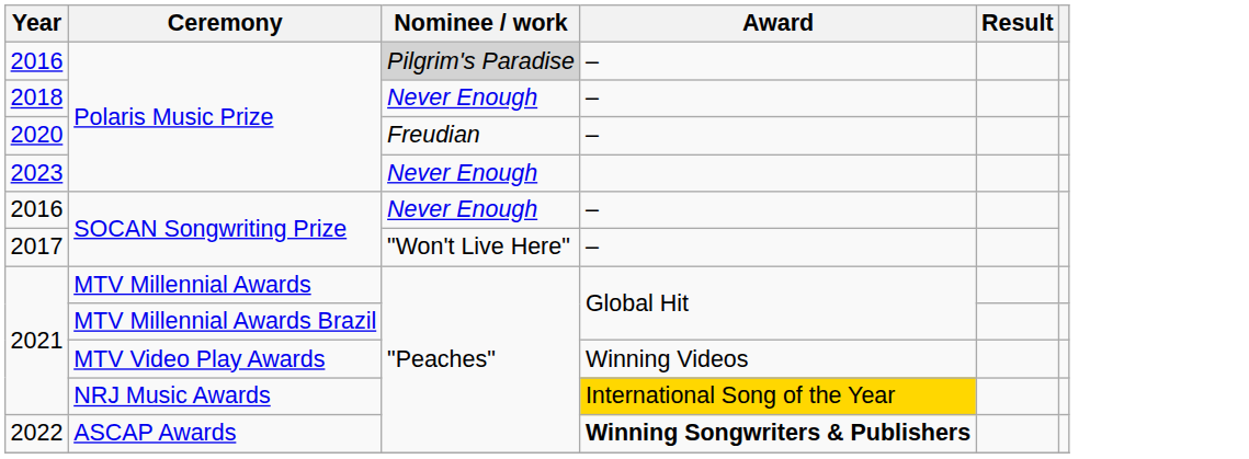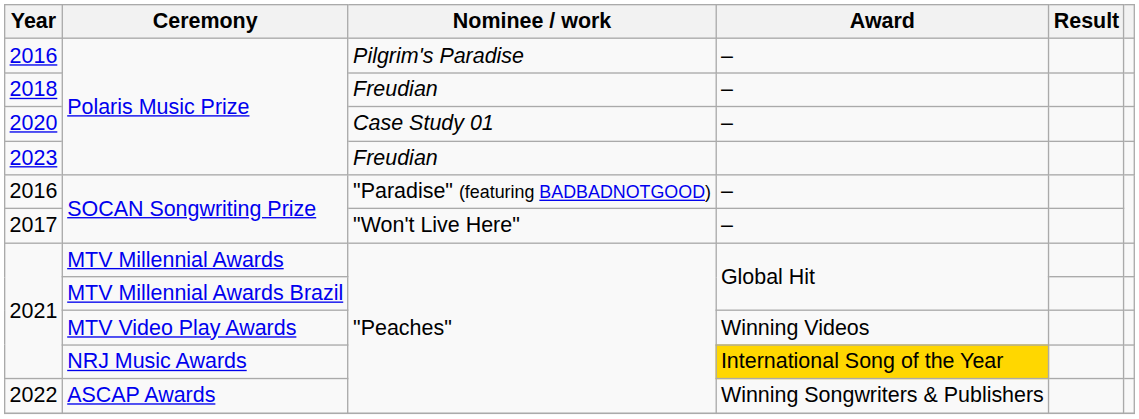 <table class="wikitable">
 <tr>
 <th>Year</th>
 <th>Ceremony</th>
 <th>Nominee / work</th>
 <th>Award</th>
 <th>Result</th>
 <th scope="col" class="unsortable"></th>
 </tr>
 <tr>
 <td><a href='#'>2016</a></td>
 <td rowspan="4"><a href='#'>Polaris Music Prize</a></td>
-<td style="background: lightgrey;"><em>Pilgrim's Paradise</em></td>
+<td><em>Pilgrim's Paradise</em></td>
 <td>–</td>
 <td></td>
 <td></td>
 </tr>
 <tr>
 <td><a href='#'>2018</a></td>
-<td><em><a href='#'>Never Enough</a></em></td>
+<td><em>Freudian</em></td>
 <td>–</td>
 <td></td>
 <td></td>
 </tr>
 <tr>
 <td><a href='#'>2020</a></td>
-<td><em>Freudian</em></td>
+<td><em>Case Study 01</em></td>
 <td>–</td>
 <td></td>
 <td></td>
 </tr>
 <tr>
 <td><a href='#'>2023</a></td>
-<td><em><a href='#'>Never Enough</a></em></td>
+<td><em>Freudian</em></td>
 <td></td>
 <td></td>
 <td></td>
 </tr>
 <tr>
 <td>2016</td>
 <td rowspan="2"><a href='#'>SOCAN Songwriting Prize</a></td>
-<td><em><a href='#'>Never Enough</a></em></td>
+<td>"Paradise" <small>(featuring <a href='#'>BADBADNOTGOOD</a>)</small></td>
 <td>–</td>
 <td></td>
 <td rowspan="2"></td>
 </tr>
 <tr>
 <td>2017</td>
 <td>"Won't Live Here"</td>
 <td>–</td>
 <td></td>
 </tr>
 <tr>
 <td rowspan="4">2021</td>
 <td><a href='#'>MTV Millennial Awards</a></td>
 <td rowspan="5">"Peaches"</td>
 <td rowspan="2">Global Hit</td>
 <td></td>
 <td></td>
 </tr>
 <tr>
 <td><a href='#'>MTV Millennial Awards Brazil</a></td>
 <td></td>
 <td></td>
 </tr>
 <tr>
 <td><a href='#'>MTV Video Play Awards</a></td>
 <td>Winning Videos</td>
 <td></td>
 <td></td>
 </tr>
 <tr>
 <td><a href='#'>NRJ Music Awards</a></td>
 <td style="background: gold;">International Song of the Year</td>
 <td></td>
 <td></td>
 </tr>
 <tr>
 <td>2022</td>
 <td><a href='#'>ASCAP Awards</a></td>
-<td><strong>Winning Songwriters & Publishers</strong></td>
+<td>Winning Songwriters & Publishers</td>
 <td></td>
 <td></td>
 </tr>
 <tr>
 </tr>
 </table>
